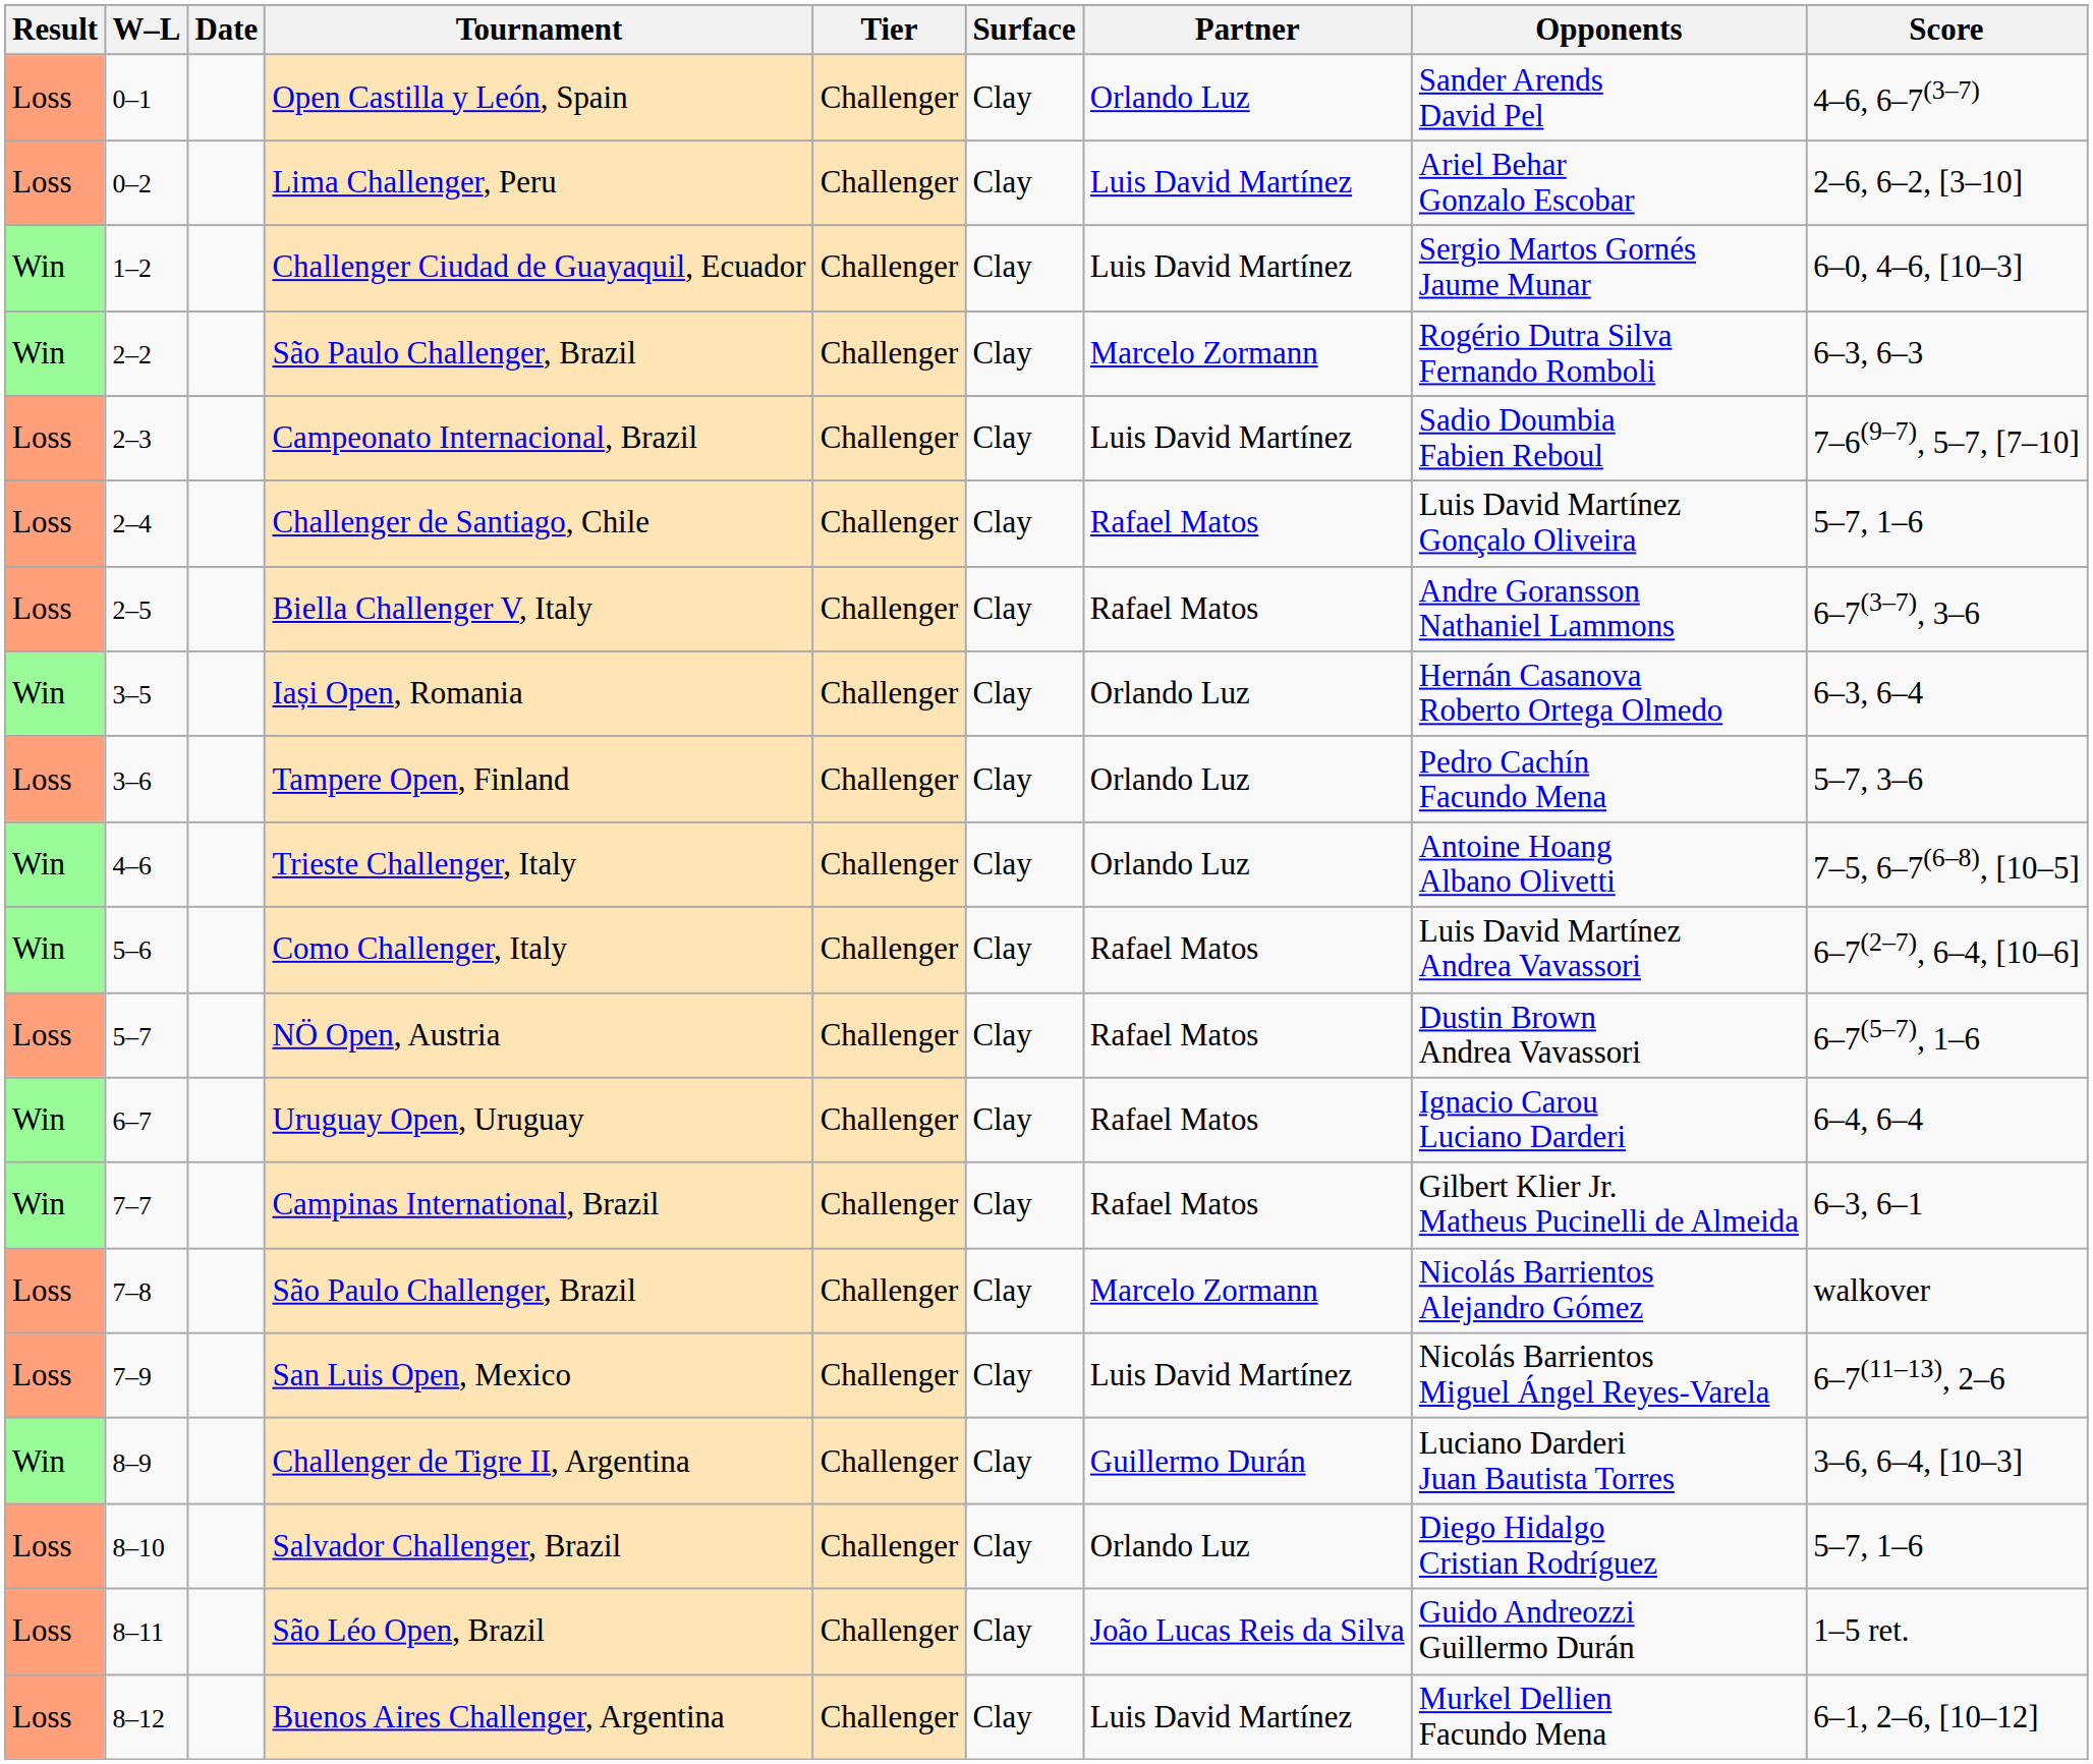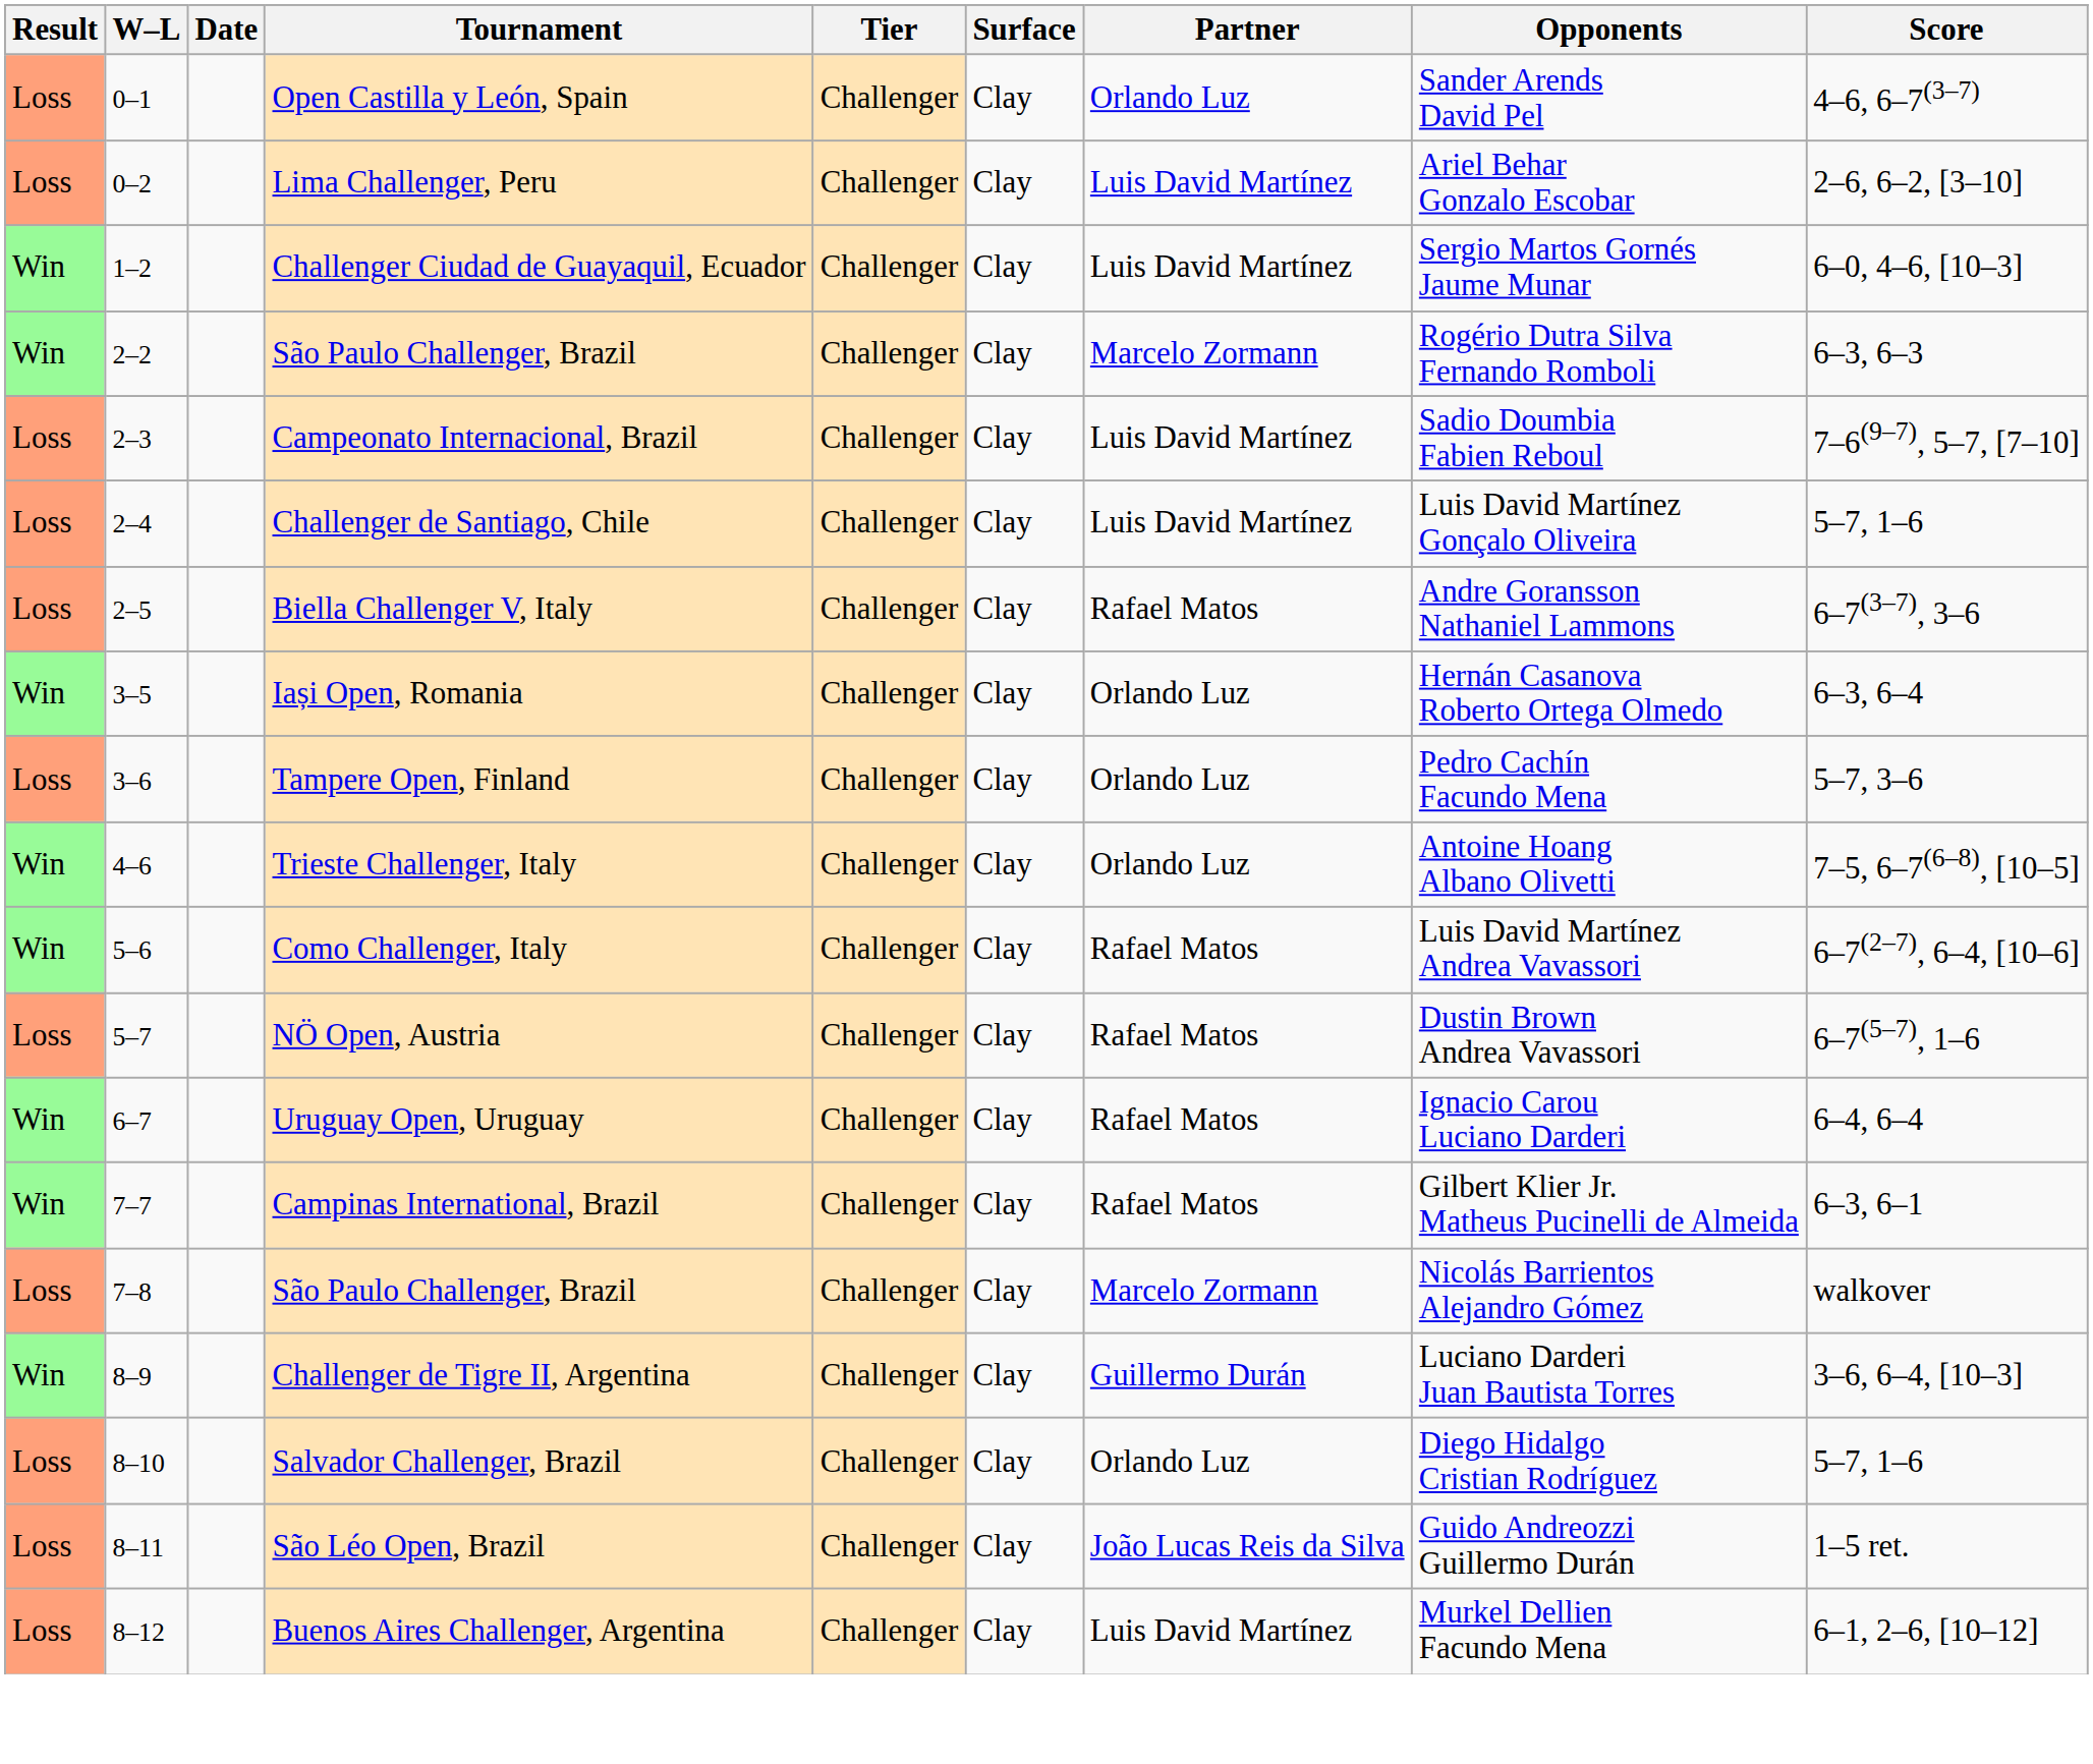 <table class="sortable wikitable nowrap">
 <tr>
 <th>Result</th>
 <th class=unsortable>W–L</th>
 <th>Date</th>
 <th>Tournament</th>
 <th>Tier</th>
 <th>Surface</th>
 <th>Partner</th>
 <th>Opponents</th>
 <th class=unsortable>Score</th>
 </tr>
 <tr>
 <td bgcolor=FFA07A>Loss</td>
 <td><small>0–1</small></td>
 <td><a href='#'></a></td>
 <td style=background:moccasin><a href='#'>Open Castilla y León</a>, Spain</td>
 <td style=background:moccasin>Challenger</td>
 <td>Clay</td>
 <td> <a href='#'>Orlando Luz</a></td>
 <td> <a href='#'>Sander Arends</a><br> <a href='#'>David Pel</a></td>
 <td>4–6, 6–7<sup>(3–7)</sup></td>
 </tr>
 <tr>
 <td bgcolor=FFA07A>Loss</td>
 <td><small>0–2</small></td>
 <td><a href='#'></a></td>
 <td style=background:moccasin><a href='#'>Lima Challenger</a>, Peru</td>
 <td style=background:moccasin>Challenger</td>
 <td>Clay</td>
 <td> <a href='#'>Luis David Martínez</a></td>
 <td> <a href='#'>Ariel Behar</a><br> <a href='#'>Gonzalo Escobar</a></td>
 <td>2–6, 6–2, [3–10]</td>
 </tr>
 <tr>
 <td bgcolor=98FB98>Win</td>
 <td><small>1–2</small></td>
 <td><a href='#'></a></td>
 <td style=background:moccasin><a href='#'>Challenger Ciudad de Guayaquil</a>, Ecuador</td>
 <td style=background:moccasin>Challenger</td>
 <td>Clay</td>
 <td> Luis David Martínez</td>
 <td> <a href='#'>Sergio Martos Gornés</a><br> <a href='#'>Jaume Munar</a></td>
 <td>6–0, 4–6, [10–3]</td>
 </tr>
 <tr>
 <td bgcolor=98FB98>Win</td>
 <td><small>2–2</small></td>
 <td><a href='#'></a></td>
 <td style=background:moccasin><a href='#'>São Paulo Challenger</a>, Brazil</td>
 <td style=background:moccasin>Challenger</td>
 <td>Clay</td>
 <td> <a href='#'>Marcelo Zormann</a></td>
 <td> <a href='#'>Rogério Dutra Silva</a><br> <a href='#'>Fernando Romboli</a></td>
 <td>6–3, 6–3</td>
 </tr>
 <tr>
 <td bgcolor=FFA07A>Loss</td>
 <td><small>2–3</small></td>
 <td><a href='#'></a></td>
 <td style=background:moccasin><a href='#'>Campeonato Internacional</a>, Brazil</td>
 <td style=background:moccasin>Challenger</td>
 <td>Clay</td>
 <td> Luis David Martínez</td>
 <td> <a href='#'>Sadio Doumbia</a><br> <a href='#'>Fabien Reboul</a></td>
 <td>7–6<sup>(9–7)</sup>, 5–7, [7–10]</td>
 </tr>
 <tr>
 <td bgcolor=FFA07A>Loss</td>
 <td><small>2–4</small></td>
 <td><a href='#'></a></td>
 <td style=background:moccasin><a href='#'>Challenger de Santiago</a>, Chile</td>
 <td style=background:moccasin>Challenger</td>
 <td>Clay</td>
-<td> <a href='#'>Rafael Matos</a></td>
+<td> Luis David Martínez</td>
 <td> Luis David Martínez<br> <a href='#'>Gonçalo Oliveira</a></td>
 <td>5–7, 1–6</td>
 </tr>
 <tr>
 <td bgcolor=FFA07A>Loss</td>
 <td><small>2–5</small></td>
 <td><a href='#'></a></td>
 <td style=background:moccasin><a href='#'>Biella Challenger V</a>, Italy</td>
 <td style=background:moccasin>Challenger</td>
 <td>Clay</td>
 <td> Rafael Matos</td>
 <td> <a href='#'>Andre Goransson</a><br> <a href='#'>Nathaniel Lammons</a></td>
 <td>6–7<sup>(3–7)</sup>, 3–6</td>
 </tr>
 <tr>
 <td bgcolor=98FB98>Win</td>
 <td><small>3–5</small></td>
 <td><a href='#'></a></td>
 <td style=background:moccasin><a href='#'>Iași Open</a>, Romania</td>
 <td style=background:moccasin>Challenger</td>
 <td>Clay</td>
 <td> Orlando Luz</td>
 <td> <a href='#'>Hernán Casanova</a><br> <a href='#'>Roberto Ortega Olmedo</a></td>
 <td>6–3, 6–4</td>
 </tr>
 <tr>
 <td bgcolor=FFA07A>Loss</td>
 <td><small>3–6</small></td>
 <td><a href='#'></a></td>
 <td style="background:moccasin;"><a href='#'>Tampere Open</a>, Finland</td>
 <td style="background:moccasin;">Challenger</td>
 <td>Clay</td>
 <td> Orlando Luz</td>
 <td> <a href='#'>Pedro Cachín</a><br> <a href='#'>Facundo Mena</a></td>
 <td>5–7, 3–6</td>
 </tr>
 <tr>
 <td bgcolor=98fb98>Win</td>
 <td><small>4–6</small></td>
 <td><a href='#'></a></td>
 <td style="background:moccasin;"><a href='#'>Trieste Challenger</a>, Italy</td>
 <td style="background:moccasin;">Challenger</td>
 <td>Clay</td>
 <td> Orlando Luz</td>
 <td> <a href='#'>Antoine Hoang</a><br> <a href='#'>Albano Olivetti</a></td>
 <td>7–5, 6–7<sup>(6–8)</sup>, [10–5]</td>
 </tr>
 <tr>
 <td bgcolor=98fb98>Win</td>
 <td><small>5–6</small></td>
 <td><a href='#'></a></td>
 <td style="background:moccasin;"><a href='#'>Como Challenger</a>, Italy</td>
 <td style="background:moccasin;">Challenger</td>
 <td>Clay</td>
 <td> Rafael Matos</td>
 <td> Luis David Martínez<br> <a href='#'>Andrea Vavassori</a></td>
 <td>6–7<sup>(2–7)</sup>, 6–4, [10–6]</td>
 </tr>
 <tr>
 <td bgcolor=FFA07A>Loss</td>
 <td><small>5–7</small></td>
 <td><a href='#'></a></td>
 <td style="background:moccasin;"><a href='#'>NÖ Open</a>, Austria</td>
 <td style="background:moccasin;">Challenger</td>
 <td>Clay</td>
 <td> Rafael Matos</td>
 <td> <a href='#'>Dustin Brown</a><br> Andrea Vavassori</td>
 <td>6–7<sup>(5–7)</sup>, 1–6</td>
 </tr>
 <tr>
 <td bgcolor=98fb98>Win</td>
 <td><small>6–7</small></td>
 <td><a href='#'></a></td>
 <td style="background:moccasin;"><a href='#'>Uruguay Open</a>, Uruguay</td>
 <td style="background:moccasin;">Challenger</td>
 <td>Clay</td>
 <td> Rafael Matos</td>
 <td> <a href='#'>Ignacio Carou</a><br> <a href='#'>Luciano Darderi</a></td>
 <td>6–4, 6–4</td>
 </tr>
 <tr>
 <td bgcolor=98fb98>Win</td>
 <td><small>7–7</small></td>
 <td><a href='#'></a></td>
 <td style="background:moccasin;"><a href='#'>Campinas International</a>, Brazil</td>
 <td style="background:moccasin;">Challenger</td>
 <td>Clay</td>
 <td> Rafael Matos</td>
 <td> Gilbert Klier Jr.<br> <a href='#'>Matheus Pucinelli de Almeida</a></td>
 <td>6–3, 6–1</td>
 </tr>
 <tr>
 <td bgcolor=FFA07A>Loss</td>
 <td><small>7–8</small></td>
 <td><a href='#'></a></td>
 <td style="background:moccasin;"><a href='#'>São Paulo Challenger</a>, Brazil</td>
 <td style="background:moccasin;">Challenger</td>
 <td>Clay</td>
 <td> <a href='#'>Marcelo Zormann</a></td>
 <td> <a href='#'>Nicolás Barrientos</a><br> <a href='#'>Alejandro Gómez</a></td>
 <td>walkover</td>
 </tr>
 <tr>
-<td bgcolor=FFA07A>Loss</td>
-<td><small>7–9</small></td>
-<td><a href='#'></a></td>
-<td style="background:moccasin;"><a href='#'>San Luis Open</a>, Mexico</td>
-<td style="background:moccasin;">Challenger</td>
-<td>Clay</td>
-<td> Luis David Martínez</td>
-<td> Nicolás Barrientos<br> <a href='#'>Miguel Ángel Reyes-Varela</a></td>
-<td>6–7<sup>(11–13)</sup>, 2–6</td>
-</tr>
-<tr>
 <td bgcolor=98fb98>Win</td>
 <td><small>8–9</small></td>
 <td><a href='#'></a></td>
 <td style="background:moccasin;"><a href='#'>Challenger de Tigre II</a>, Argentina</td>
 <td style="background:moccasin;">Challenger</td>
 <td>Clay</td>
 <td> <a href='#'>Guillermo Durán</a></td>
 <td> Luciano Darderi<br> <a href='#'>Juan Bautista Torres</a></td>
 <td>3–6, 6–4, [10–3]</td>
 </tr>
 <tr>
 <td bgcolor=FFA07A>Loss</td>
 <td><small>8–10</small></td>
 <td><a href='#'></a></td>
 <td style="background:moccasin;"><a href='#'>Salvador Challenger</a>, Brazil</td>
 <td style="background:moccasin;">Challenger</td>
 <td>Clay</td>
 <td> Orlando Luz</td>
 <td> <a href='#'>Diego Hidalgo</a><br> <a href='#'>Cristian Rodríguez</a></td>
 <td>5–7, 1–6</td>
 </tr>
 <tr>
 <td bgcolor=FFA07A>Loss</td>
 <td><small>8–11</small></td>
 <td><a href='#'></a></td>
 <td style="background:moccasin;"><a href='#'>São Léo Open</a>, Brazil</td>
 <td style="background:moccasin;">Challenger</td>
 <td>Clay</td>
 <td> <a href='#'>João Lucas Reis da Silva</a></td>
 <td> <a href='#'>Guido Andreozzi</a><br> Guillermo Durán</td>
 <td>1–5 ret.</td>
 </tr>
 <tr>
 <td bgcolor=FFA07A>Loss</td>
 <td><small>8–12</small></td>
 <td><a href='#'></a></td>
 <td style=background:moccasin><a href='#'>Buenos Aires Challenger</a>, Argentina</td>
 <td style=background:moccasin>Challenger</td>
 <td>Clay</td>
 <td> Luis David Martínez</td>
 <td> <a href='#'>Murkel Dellien</a><br> Facundo Mena</td>
 <td>6–1, 2–6, [10–12]</td>
 </tr>
 </table>
